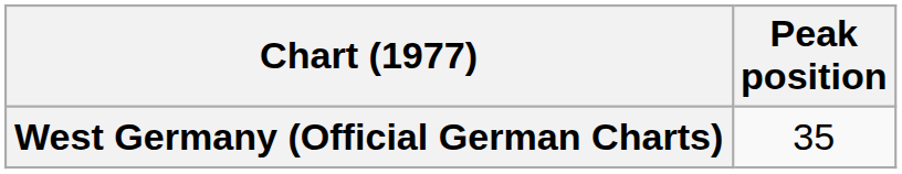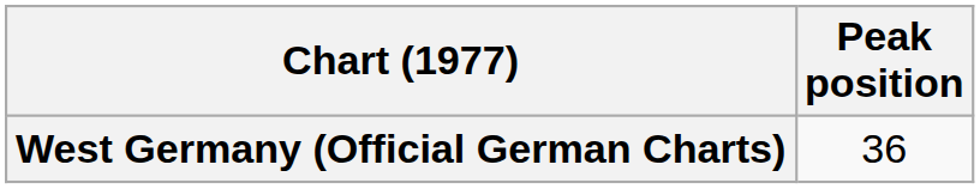 <table class="wikitable plainrowheaders" style="text-align:center;">
 <tr>
 <th scope="col">Chart (1977)</th>
 <th scope="col">Peak<br>position</th>
 </tr>
 <tr>
 <th scope=row>West Germany (Official German Charts)</th>
-<td>35</td>
+<td>36</td>
 </tr>
 </table>
